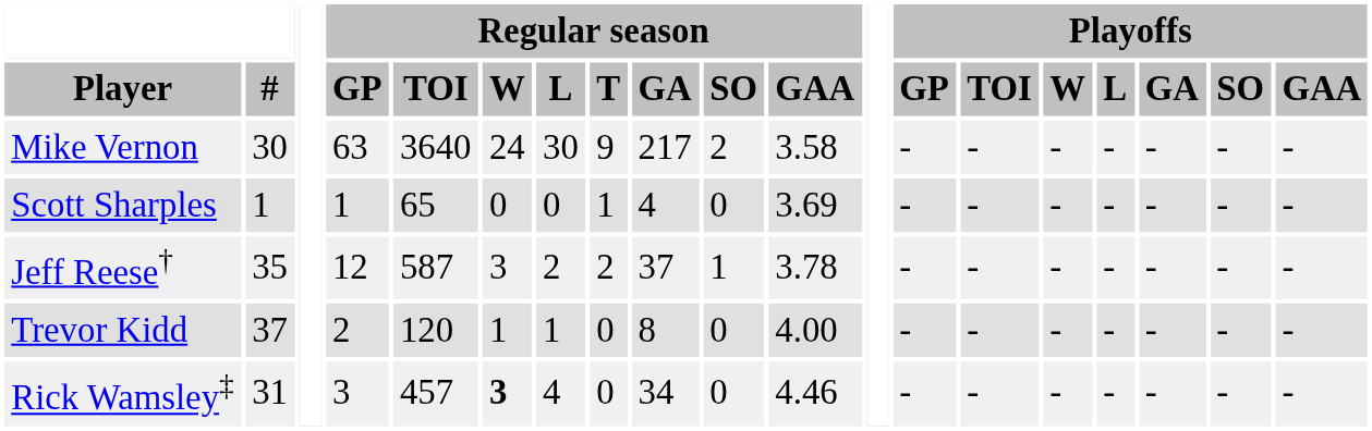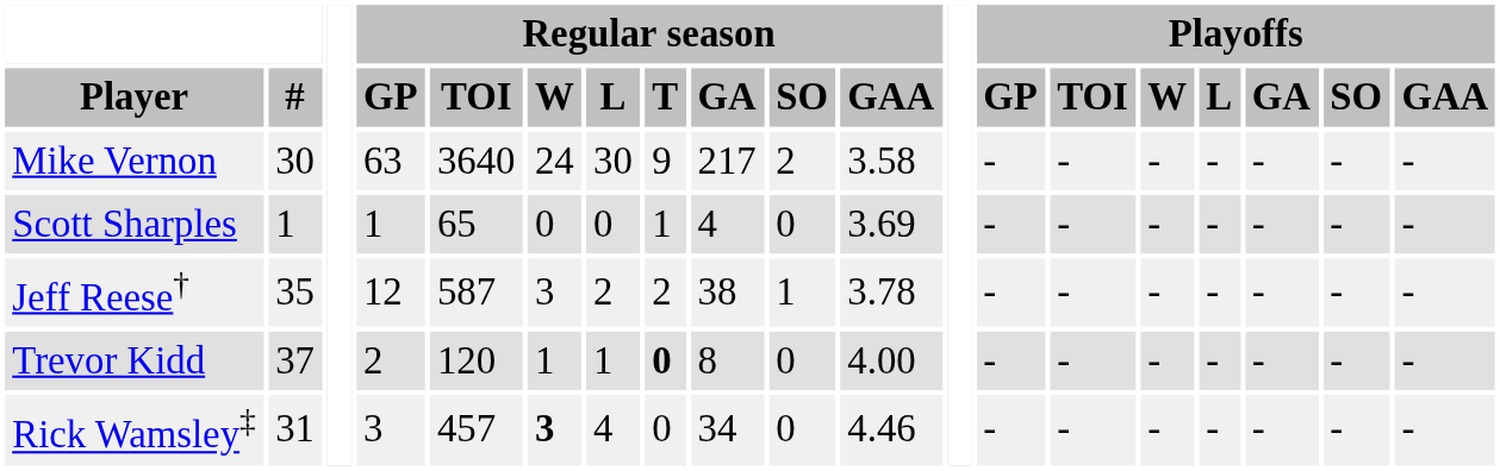 <table BORDER="0" CELLPADDING="3" CELLSPACING="2" ID="Table1">
 <tr ALIGN="center" bgcolor="#c0c0c0">
 <th ALIGN="center" colspan="2" bgcolor="#ffffff"> </th>
 <th ALIGN="center" rowspan="99" bgcolor="#ffffff"> </th>
 <th ALIGN="center" colspan="8">Regular season</th>
 <th ALIGN="center" rowspan="99" bgcolor="#ffffff"> </th>
 <th ALIGN="center" colspan="7">Playoffs</th>
 </tr>
 <tr ALIGN="center" bgcolor="#c0c0c0">
 <th ALIGN="center">Player</th>
 <th ALIGN="center">#</th>
 <th ALIGN="center">GP</th>
 <th ALIGN="center">TOI</th>
 <th ALIGN="center">W</th>
 <th ALIGN="center">L</th>
 <th ALIGN="center">T</th>
 <th ALIGN="center">GA</th>
 <th ALIGN="center">SO</th>
 <th ALIGN="center">GAA</th>
 <th ALIGN="center">GP</th>
 <th ALIGN="center">TOI</th>
 <th ALIGN="center">W</th>
 <th ALIGN="center">L</th>
 <th ALIGN="center">GA</th>
 <th ALIGN="center">SO</th>
 <th ALIGN="center">GAA</th>
 </tr>
 <tr bgcolor="#f0f0f0">
 <td><a href='#'>Mike Vernon</a></td>
 <td>30</td>
 <td>63</td>
 <td>3640</td>
 <td>24</td>
 <td>30</td>
 <td>9</td>
 <td>217</td>
 <td>2</td>
 <td>3.58</td>
 <td>-</td>
 <td>-</td>
 <td>-</td>
 <td>-</td>
 <td>-</td>
 <td>-</td>
 <td>-</td>
 </tr>
 <tr bgcolor="#e0e0e0">
 <td><a href='#'>Scott Sharples</a></td>
 <td>1</td>
 <td>1</td>
 <td>65</td>
 <td>0</td>
 <td>0</td>
 <td>1</td>
 <td>4</td>
 <td>0</td>
 <td>3.69</td>
 <td>-</td>
 <td>-</td>
 <td>-</td>
 <td>-</td>
 <td>-</td>
 <td>-</td>
 <td>-</td>
 </tr>
 <tr bgcolor="#f0f0f0">
 <td><a href='#'>Jeff Reese</a><sup>†</sup></td>
 <td>35</td>
 <td>12</td>
 <td>587</td>
 <td>3</td>
 <td>2</td>
 <td>2</td>
-<td>37</td>
+<td>38</td>
 <td>1</td>
 <td>3.78</td>
 <td>-</td>
 <td>-</td>
 <td>-</td>
 <td>-</td>
 <td>-</td>
 <td>-</td>
 <td>-</td>
 </tr>
 <tr bgcolor="#e0e0e0">
 <td><a href='#'>Trevor Kidd</a></td>
 <td>37</td>
 <td>2</td>
 <td>120</td>
 <td>1</td>
 <td>1</td>
-<td>0</td>
+<td><strong>0</strong></td>
 <td>8</td>
 <td>0</td>
 <td>4.00</td>
 <td>-</td>
 <td>-</td>
 <td>-</td>
 <td>-</td>
 <td>-</td>
 <td>-</td>
 <td>-</td>
 </tr>
 <tr bgcolor="#f0f0f0">
 <td><a href='#'>Rick Wamsley</a><sup>‡</sup></td>
 <td>31</td>
 <td>3</td>
 <td>457</td>
 <td><strong>3</strong></td>
 <td>4</td>
 <td>0</td>
 <td>34</td>
 <td>0</td>
 <td>4.46</td>
 <td>-</td>
 <td>-</td>
 <td>-</td>
 <td>-</td>
 <td>-</td>
 <td>-</td>
 <td>-</td>
 </tr>
 </table>
